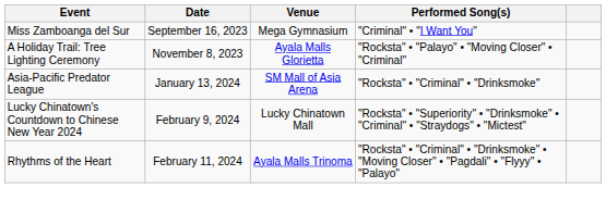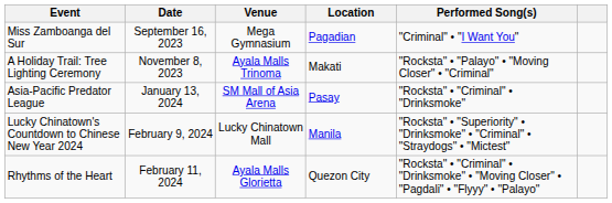 <table class="wikitable">
 <tr>
 <th width="20%">Event</th>
 <th width="15%">Date</th>
 <th width="15%">Venue</th>
+<th width="15%">Location</th>
 <th width="30%">Performed Song(s)</th>
 <th width="5%"></th>
 </tr>
 <tr>
 <td>Miss Zamboanga del Sur</td>
 <td align="center">September 16, 2023</td>
 <td align="center">Mega Gymnasium</td>
+<td><a href='#'>Pagadian</a></td>
 <td>"Criminal" • "<a href='#'>I Want You</a>"</td>
 <td></td>
 </tr>
 <tr>
 <td>A Holiday Trail: Tree Lighting Ceremony</td>
 <td align="center">November 8, 2023</td>
-<td align="center"><a href='#'>Ayala Malls Glorietta</a></td>
+<td align="center"><a href='#'>Ayala Malls Trinoma</a></td>
+<td>Makati</td>
 <td>"Rocksta" • "Palayo" • "Moving Closer" • "Criminal"</td>
 <td></td>
 </tr>
 <tr>
 <td>Asia-Pacific Predator League</td>
 <td align="center">January 13, 2024</td>
 <td align="center"><a href='#'>SM Mall of Asia Arena</a></td>
+<td><a href='#'>Pasay</a></td>
 <td>"Rocksta" • "Criminal" • "Drinksmoke"</td>
 <td></td>
 </tr>
 <tr>
 <td>Lucky Chinatown's Countdown to Chinese New Year 2024</td>
 <td align="center">February 9, 2024</td>
 <td align="center">Lucky Chinatown Mall</td>
+<td><a href='#'>Manila</a></td>
 <td>"Rocksta" • "Superiority" • "Drinksmoke" • "Criminal" • "Straydogs" • "Mictest"</td>
 <td></td>
 </tr>
 <tr>
 <td>Rhythms of the Heart</td>
 <td align="center">February 11, 2024</td>
-<td align="center"><a href='#'>Ayala Malls Trinoma</a></td>
+<td align="center"><a href='#'>Ayala Malls Glorietta</a></td>
+<td>Quezon City</td>
 <td>"Rocksta" • "Criminal" • "Drinksmoke" • "Moving Closer" • "Pagdali" • "Flyyy" • "Palayo"</td>
 <td></td>
 </tr>
 </table>
